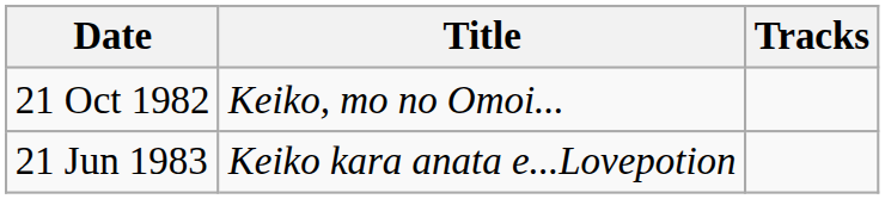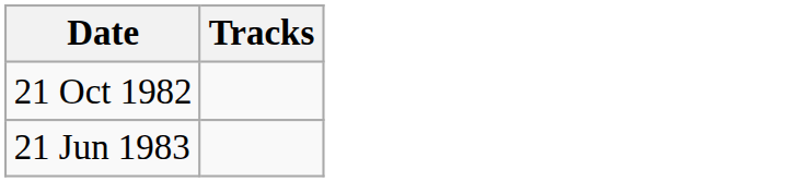 <table class="wikitable">
 <tr>
 <th>Date</th>
-<th>Title</th>
 <th>Tracks</th>
 </tr>
 <tr>
 <td>21 Oct 1982</td>
-<td><em>Keiko, mo no Omoi...</em></td>
 <td></td>
 </tr>
 <tr>
 <td>21 Jun 1983</td>
-<td><em>Keiko kara anata e...Lovepotion</em></td>
 <td></td>
 </tr>
 </table>
